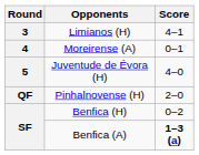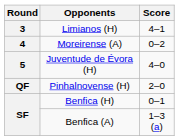 <table class="wikitable plainrowheaders" style="text-align:center;margin-left:1em;float:right">
 <tr>
 <th scope="col" style="width:25px;">Round</th>
 <th scope="col" style="width:155px;">Opponents</th>
 <th scope="col" style="width:50px;">Score</th>
 </tr>
 <tr>
 <th scope=row style="text-align:center">3</th>
 <td><a href='#'>Limianos</a> (H)</td>
 <td>4–1</td>
 </tr>
 <tr>
 <th scope=row style="text-align:center">4</th>
 <td><a href='#'>Moreirense</a> (A)</td>
-<td>0–1</td>
+<td>0–2</td>
 </tr>
 <tr>
 <th scope=row style="text-align:center">5</th>
 <td><a href='#'>Juventude de Évora</a> (H)</td>
 <td>4–0</td>
 </tr>
 <tr>
 <th scope=row style="text-align:center">QF</th>
 <td><a href='#'>Pinhalnovense</a> (H)</td>
 <td>2–0</td>
 </tr>
 <tr>
 <th scope=row style="text-align:center" rowspan="2">SF</th>
 <td><a href='#'>Benfica</a> (H)</td>
-<td>0–2</td>
+<td>0–1</td>
 </tr>
 <tr>
 <td>Benfica (A)</td>
-<td><strong>1–3 (<a href='#'>a</a>)</strong></td>
+<td>1–3 (<a href='#'>a</a>)</td>
 </tr>
 </table>
